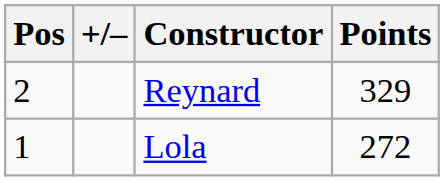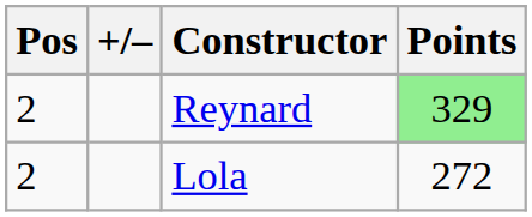 <table class="wikitable" style="font-size: 95%;">
 <tr>
 <th>Pos</th>
 <th>+/–</th>
 <th>Constructor</th>
 <th>Points</th>
 </tr>
 <tr>
 <td>2</td>
 <td align="left"></td>
 <td> <a href='#'>Reynard</a></td>
-<td align="center">329</td>
+<td align="center" style="background: lightgreen;">329</td>
 </tr>
 <tr>
-<td>1</td>
+<td>2</td>
 <td align="left"></td>
 <td> <a href='#'>Lola</a></td>
 <td align="center">272</td>
 </tr>
 </table>
